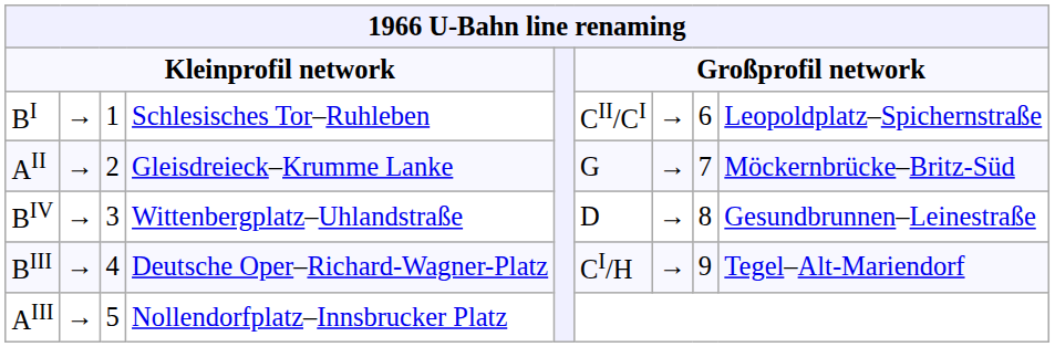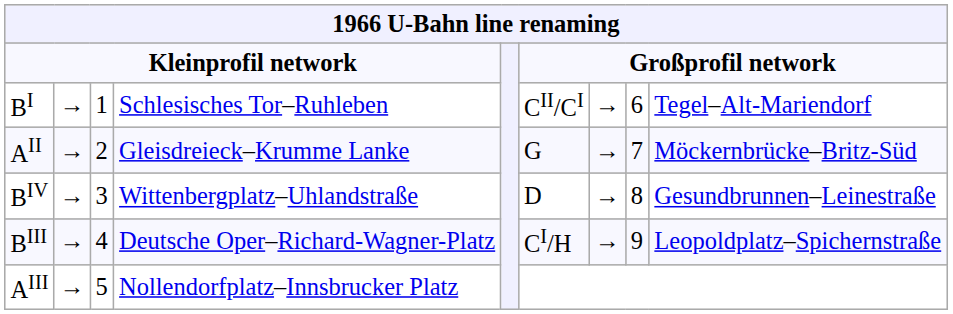 <table class="wikitable">
 <tr>
 <th style="background-color: #F0F0FF" colspan="9">1966 U-Bahn line renaming</th>
 </tr>
 <tr style="background-color: #F8F8FF">
 <td style="text-align:center; font-weight:bold;" colspan="4">Kleinprofil network</td>
 <td style="background-color: #F0F0FF" rowspan="6"> </td>
 <td style="text-align:center; font-weight:bold;" colspan="4">Großprofil network</td>
 </tr>
 <tr style="background-color: #FFFFFF">
 <td>B<sup>I</sup></td>
 <td>→</td>
 <td>1</td>
 <td><a href='#'>Schlesisches Tor</a>–<a href='#'>Ruhleben</a></td>
 <td>C<sup>II</sup>/C<sup>I</sup></td>
 <td>→</td>
 <td>6</td>
-<td><a href='#'>Leopoldplatz</a>–<a href='#'>Spichernstraße</a></td>
+<td><a href='#'>Tegel</a>–<a href='#'>Alt-Mariendorf</a></td>
 </tr>
 <tr style="background-color: #F8F8FF">
 <td>A<sup>II</sup></td>
 <td>→</td>
 <td>2</td>
 <td><a href='#'>Gleisdreieck</a>–<a href='#'>Krumme Lanke</a></td>
 <td>G</td>
 <td>→</td>
 <td>7</td>
 <td><a href='#'>Möckernbrücke</a>–<a href='#'>Britz-Süd</a></td>
 </tr>
 <tr style="background-color: #FFFFFF">
 <td>B<sup>IV</sup></td>
 <td>→</td>
 <td>3</td>
 <td><a href='#'>Wittenbergplatz</a>–<a href='#'>Uhlandstraße</a></td>
 <td>D</td>
 <td>→</td>
 <td>8</td>
 <td><a href='#'>Gesundbrunnen</a>–<a href='#'>Leinestraße</a></td>
 </tr>
 <tr style="background-color: #F8F8FF">
 <td>B<sup>III</sup></td>
 <td>→</td>
 <td>4</td>
 <td><a href='#'>Deutsche Oper</a>–<a href='#'>Richard-Wagner-Platz</a></td>
 <td>C<sup>I</sup>/H</td>
 <td>→</td>
 <td>9</td>
-<td><a href='#'>Tegel</a>–<a href='#'>Alt-Mariendorf</a></td>
+<td><a href='#'>Leopoldplatz</a>–<a href='#'>Spichernstraße</a></td>
 </tr>
 <tr style="background-color: #FFFFFF">
 <td>A<sup>III</sup></td>
 <td>→</td>
 <td>5</td>
 <td><a href='#'>Nollendorfplatz</a>–<a href='#'>Innsbrucker Platz</a></td>
 <td colspan="4"> </td>
 </tr>
 </table>
